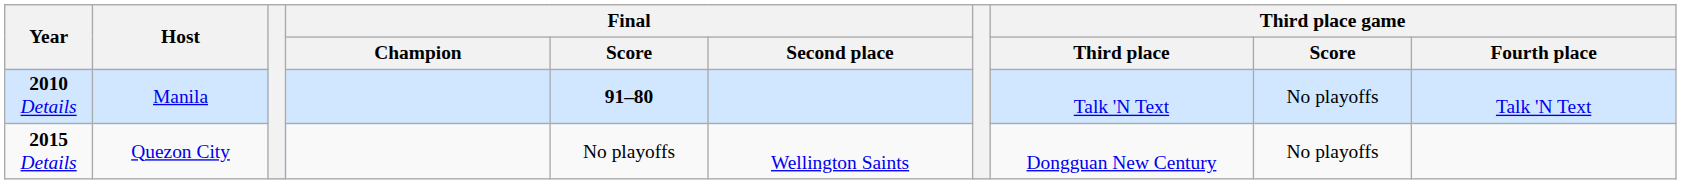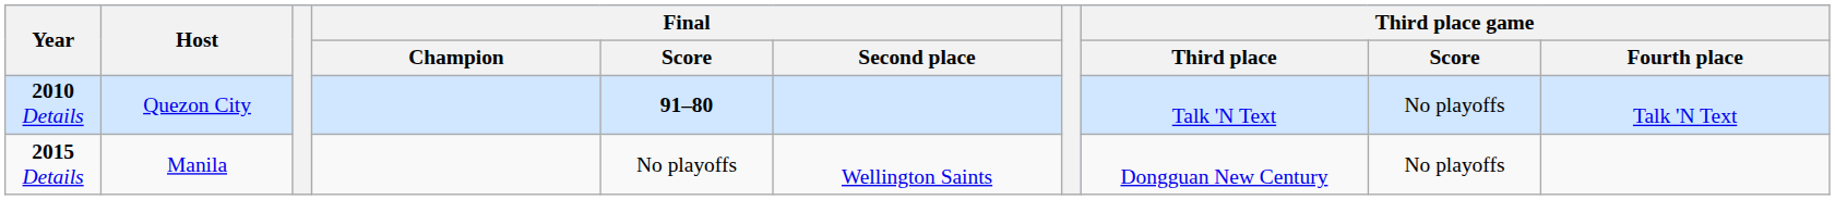 <table class="wikitable" style="font-size:90%; width: 98%; text-align: center;">
 <tr bgcolor=#C1D8FF>
 <th rowspan=2 width=5%>Year</th>
 <th rowspan=2 width=10%>Host</th>
 <th width=1% rowspan=34 bgcolor=ffffff></th>
 <th colspan=3>Final</th>
 <th width=1% rowspan=34 bgcolor=ffffff></th>
 <th colspan=3>Third place game</th>
 </tr>
 <tr bgcolor=#EFEFEF>
 <th width=15%>Champion</th>
 <th width=9%>Score</th>
 <th width=15%>Second place</th>
 <th width=15%>Third place</th>
 <th width=9%>Score</th>
 <th width=15%>Fourth place</th>
 </tr>
 <tr bgcolor=#D0E7FF>
 <td><strong>2010</strong><br><em><a href='#'>Details</a></em></td>
-<td><a href='#'>Manila</a></td>
+<td><a href='#'>Quezon City</a></td>
 <td><strong></strong></td>
 <td><strong>91–80</strong></td>
 <td></td>
 <td><br><a href='#'>Talk 'N Text</a></td>
 <td><span>No playoffs</span></td>
 <td><br><a href='#'>Talk 'N Text</a></td>
 </tr>
 <tr>
 <td><strong>2015</strong><br><em><a href='#'>Details</a></em></td>
-<td><a href='#'>Quezon City</a></td>
+<td><a href='#'>Manila</a></td>
 <td><strong></strong></td>
 <td><span>No playoffs</span></td>
 <td><br><a href='#'>Wellington Saints</a></td>
 <td><br><a href='#'>Dongguan New Century</a></td>
 <td><span>No playoffs</span></td>
 <td></td>
 </tr>
 </table>
